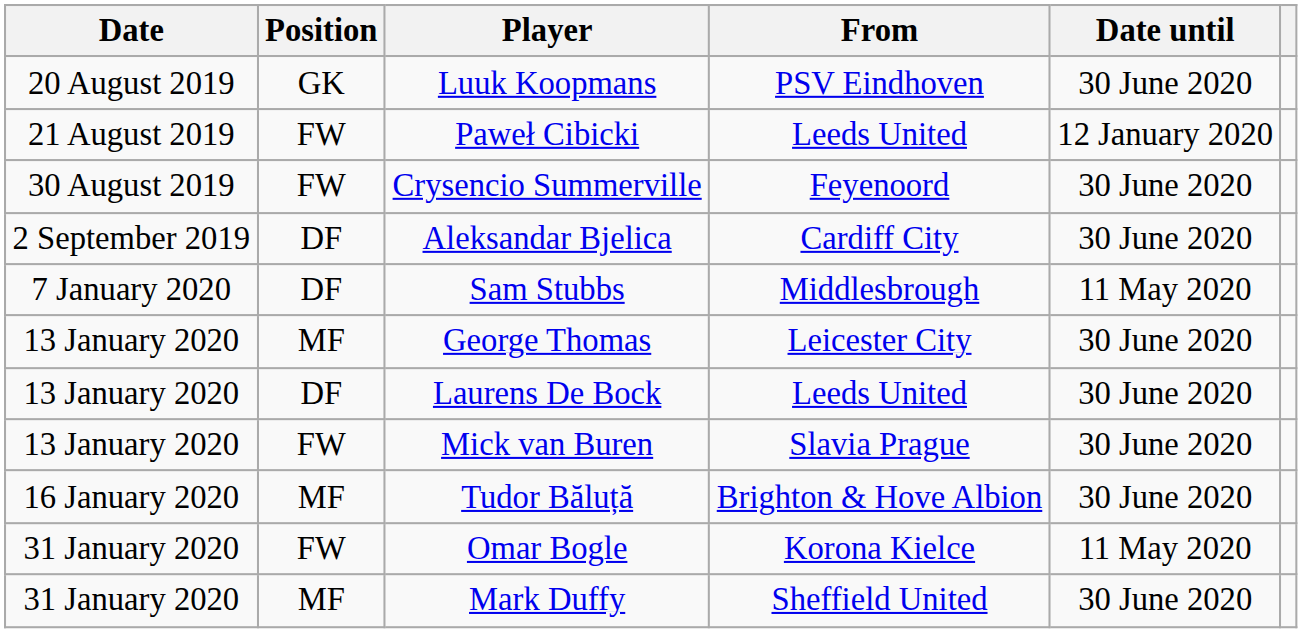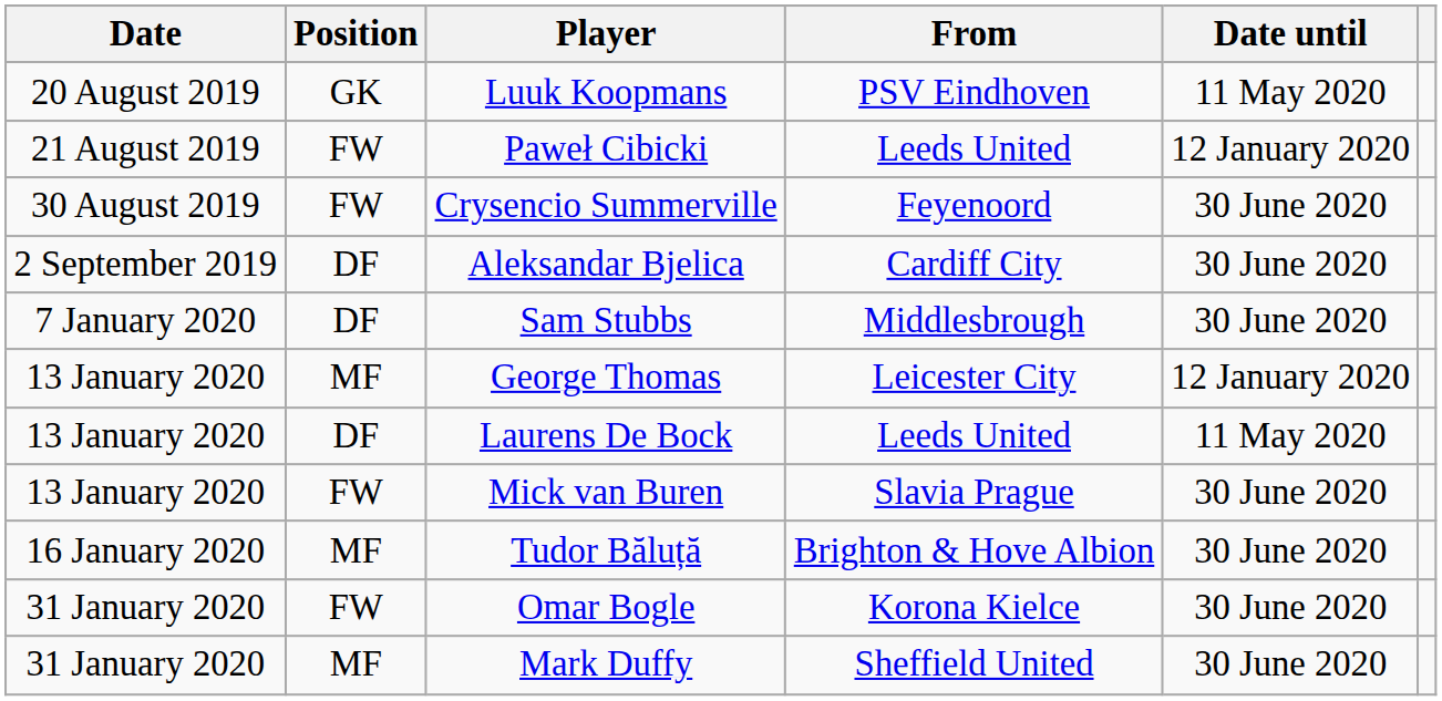 <table class="wikitable" style="text-align:center;">
 <tr>
 <th>Date</th>
 <th>Position</th>
 <th>Player</th>
 <th>From</th>
 <th>Date until</th>
 <th></th>
 </tr>
 <tr>
 <td>20 August 2019</td>
 <td>GK</td>
 <td><a href='#'>Luuk Koopmans</a></td>
 <td><a href='#'>PSV Eindhoven</a></td>
-<td>30 June 2020</td>
+<td>11 May 2020</td>
 <td></td>
 </tr>
 <tr>
 <td>21 August 2019</td>
 <td>FW</td>
 <td><a href='#'>Paweł Cibicki</a></td>
 <td> <a href='#'>Leeds United</a></td>
 <td>12 January 2020</td>
 <td></td>
 </tr>
 <tr>
 <td>30 August 2019</td>
 <td>FW</td>
 <td><a href='#'>Crysencio Summerville</a></td>
 <td><a href='#'>Feyenoord</a></td>
 <td>30 June 2020</td>
 <td></td>
 </tr>
 <tr>
 <td>2 September 2019</td>
 <td>DF</td>
 <td><a href='#'>Aleksandar Bjelica</a></td>
 <td> <a href='#'>Cardiff City</a></td>
 <td>30 June 2020</td>
 <td></td>
 </tr>
 <tr>
 <td>7 January 2020</td>
 <td>DF</td>
 <td><a href='#'>Sam Stubbs</a></td>
 <td> <a href='#'>Middlesbrough</a></td>
-<td>11 May 2020</td>
+<td>30 June 2020</td>
 <td></td>
 </tr>
 <tr>
 <td>13 January 2020</td>
 <td>MF</td>
 <td><a href='#'>George Thomas</a></td>
 <td> <a href='#'>Leicester City</a></td>
-<td>30 June 2020</td>
+<td>12 January 2020</td>
 <td></td>
 </tr>
 <tr>
 <td>13 January 2020</td>
 <td>DF</td>
 <td><a href='#'>Laurens De Bock</a></td>
 <td> <a href='#'>Leeds United</a></td>
-<td>30 June 2020</td>
+<td>11 May 2020</td>
 <td></td>
 </tr>
 <tr>
 <td>13 January 2020</td>
 <td>FW</td>
 <td><a href='#'>Mick van Buren</a></td>
 <td> <a href='#'>Slavia Prague</a></td>
 <td>30 June 2020</td>
 <td></td>
 </tr>
 <tr>
 <td>16 January 2020</td>
 <td>MF</td>
 <td><a href='#'>Tudor Băluță</a></td>
 <td> <a href='#'>Brighton & Hove Albion</a></td>
 <td>30 June 2020</td>
 <td></td>
 </tr>
 <tr>
 <td>31 January 2020</td>
 <td>FW</td>
 <td><a href='#'>Omar Bogle</a></td>
 <td> <a href='#'>Korona Kielce</a></td>
-<td>11 May 2020</td>
+<td>30 June 2020</td>
 <td></td>
 </tr>
 <tr>
 <td>31 January 2020</td>
 <td>MF</td>
 <td><a href='#'>Mark Duffy</a></td>
 <td> <a href='#'>Sheffield United</a></td>
 <td>30 June 2020</td>
 <td></td>
 </tr>
 </table>
